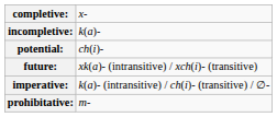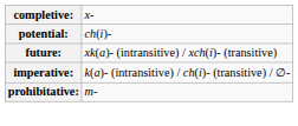 <table class="wikitable">
 <tr>
 <th><strong>completive:</strong></th>
 <td><em>x-</em></td>
-</tr>
-<tr>
-<th><strong>incompletive:</strong></th>
-<td><em>k</em>(<em>a</em>)<em>-</em></td>
 </tr>
 <tr>
 <th><strong>potential:</strong></th>
 <td><em>ch</em>(<em>i</em>)<em>-</em></td>
 </tr>
 <tr>
 <th><strong>future:</strong></th>
 <td><em>xk</em>(<em>a</em>)- (intransitive) / <em>xch</em>(<em>i</em>)- (transitive)</td>
 </tr>
 <tr>
 <th><strong>imperative:</strong></th>
 <td><em>k</em>(<em>a</em>)- (intransitive) / <em>ch</em>(<em>i</em>)- (transitive) / ∅-</td>
 </tr>
 <tr>
 <th><strong>prohibitative:</strong></th>
 <td><em>m-</em></td>
 </tr>
 </table>
